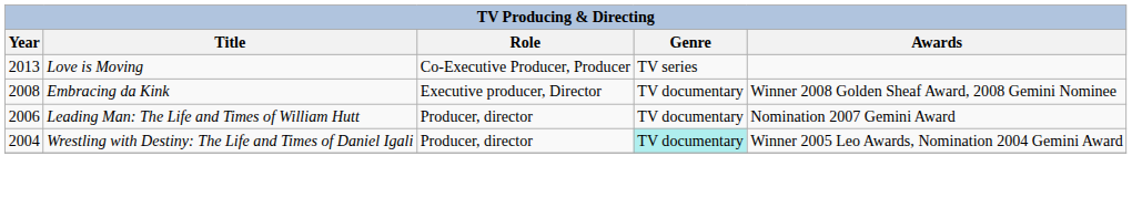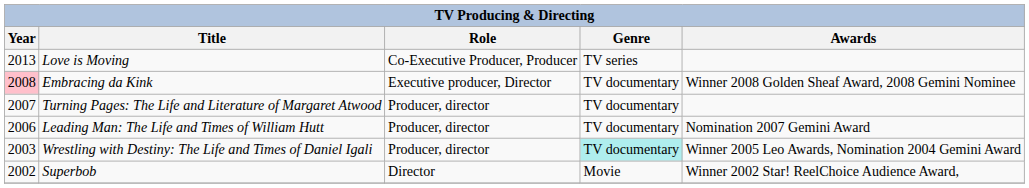 <table class="wikitable">
 <tr style="background:#ccc; text-align:center;">
 <th colspan="5" style="background: LightSteelBlue;">TV Producing & Directing</th>
 </tr>
 <tr style="background:#ccc; text-align:center;">
 <th>Year</th>
 <th>Title</th>
 <th>Role</th>
 <th>Genre</th>
 <th>Awards</th>
 </tr>
 <tr>
 <td>2013</td>
 <td><em>Love is Moving</em></td>
 <td>Co-Executive Producer, Producer</td>
 <td>TV series</td>
 <td></td>
 </tr>
 <tr>
-<td>2008</td>
+<td style="background: pink;">2008</td>
 <td><em>Embracing da Kink</em></td>
 <td>Executive producer, Director</td>
 <td>TV documentary</td>
 <td>Winner 2008 Golden Sheaf Award, 2008 Gemini Nominee</td>
+</tr>
+<tr>
+<td>2007</td>
+<td><em>Turning Pages: The Life and Literature of Margaret Atwood</em></td>
+<td>Producer, director</td>
+<td>TV documentary</td>
+<td></td>
 </tr>
 <tr>
 <td>2006</td>
 <td><em>Leading Man: The Life and Times of William Hutt</em></td>
 <td>Producer, director</td>
 <td>TV documentary</td>
 <td>Nomination 2007 Gemini Award</td>
 </tr>
 <tr>
-<td>2004</td>
+<td>2003</td>
 <td><em>Wrestling with Destiny: The Life and Times of Daniel Igali</em></td>
 <td>Producer, director</td>
 <td style="background: paleturquoise;">TV documentary</td>
 <td>Winner 2005 Leo Awards, Nomination 2004 Gemini Award</td>
 </tr>
 <tr>
+<td>2002</td>
+<td><em>Superbob</em></td>
+<td>Director</td>
+<td>Movie</td>
+<td>Winner 2002 Star! ReelChoice Audience Award,</td>
+</tr>
+<tr>
 </tr>
 </table>
